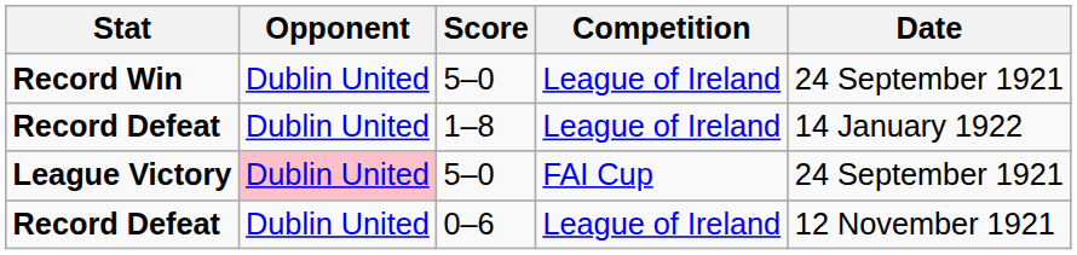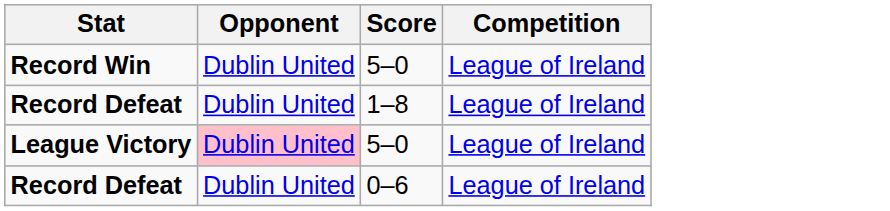 <table class="wikitable">
 <tr>
 <th>Stat</th>
 <th>Opponent</th>
 <th>Score</th>
 <th>Competition</th>
-<th>Date</th>
 </tr>
 <tr>
 <td><strong>Record Win</strong></td>
 <td><a href='#'>Dublin United</a></td>
 <td>5–0</td>
 <td><a href='#'>League of Ireland</a></td>
-<td>24 September 1921</td>
 </tr>
 <tr>
 <td><strong>Record Defeat</strong></td>
 <td><a href='#'>Dublin United</a></td>
 <td>1–8</td>
 <td><a href='#'>League of Ireland</a></td>
-<td>14 January 1922</td>
 </tr>
 <tr>
 <td><strong>League Victory</strong></td>
 <td style="background: pink;"><a href='#'>Dublin United</a></td>
 <td>5–0</td>
-<td><a href='#'>FAI Cup</a></td>
-<td>24 September 1921</td>
+<td><a href='#'>League of Ireland</a></td>
 </tr>
 <tr>
 <td><strong>Record Defeat</strong></td>
 <td><a href='#'>Dublin United</a></td>
 <td>0–6</td>
 <td><a href='#'>League of Ireland</a></td>
-<td>12 November 1921</td>
 </tr>
 </table>
